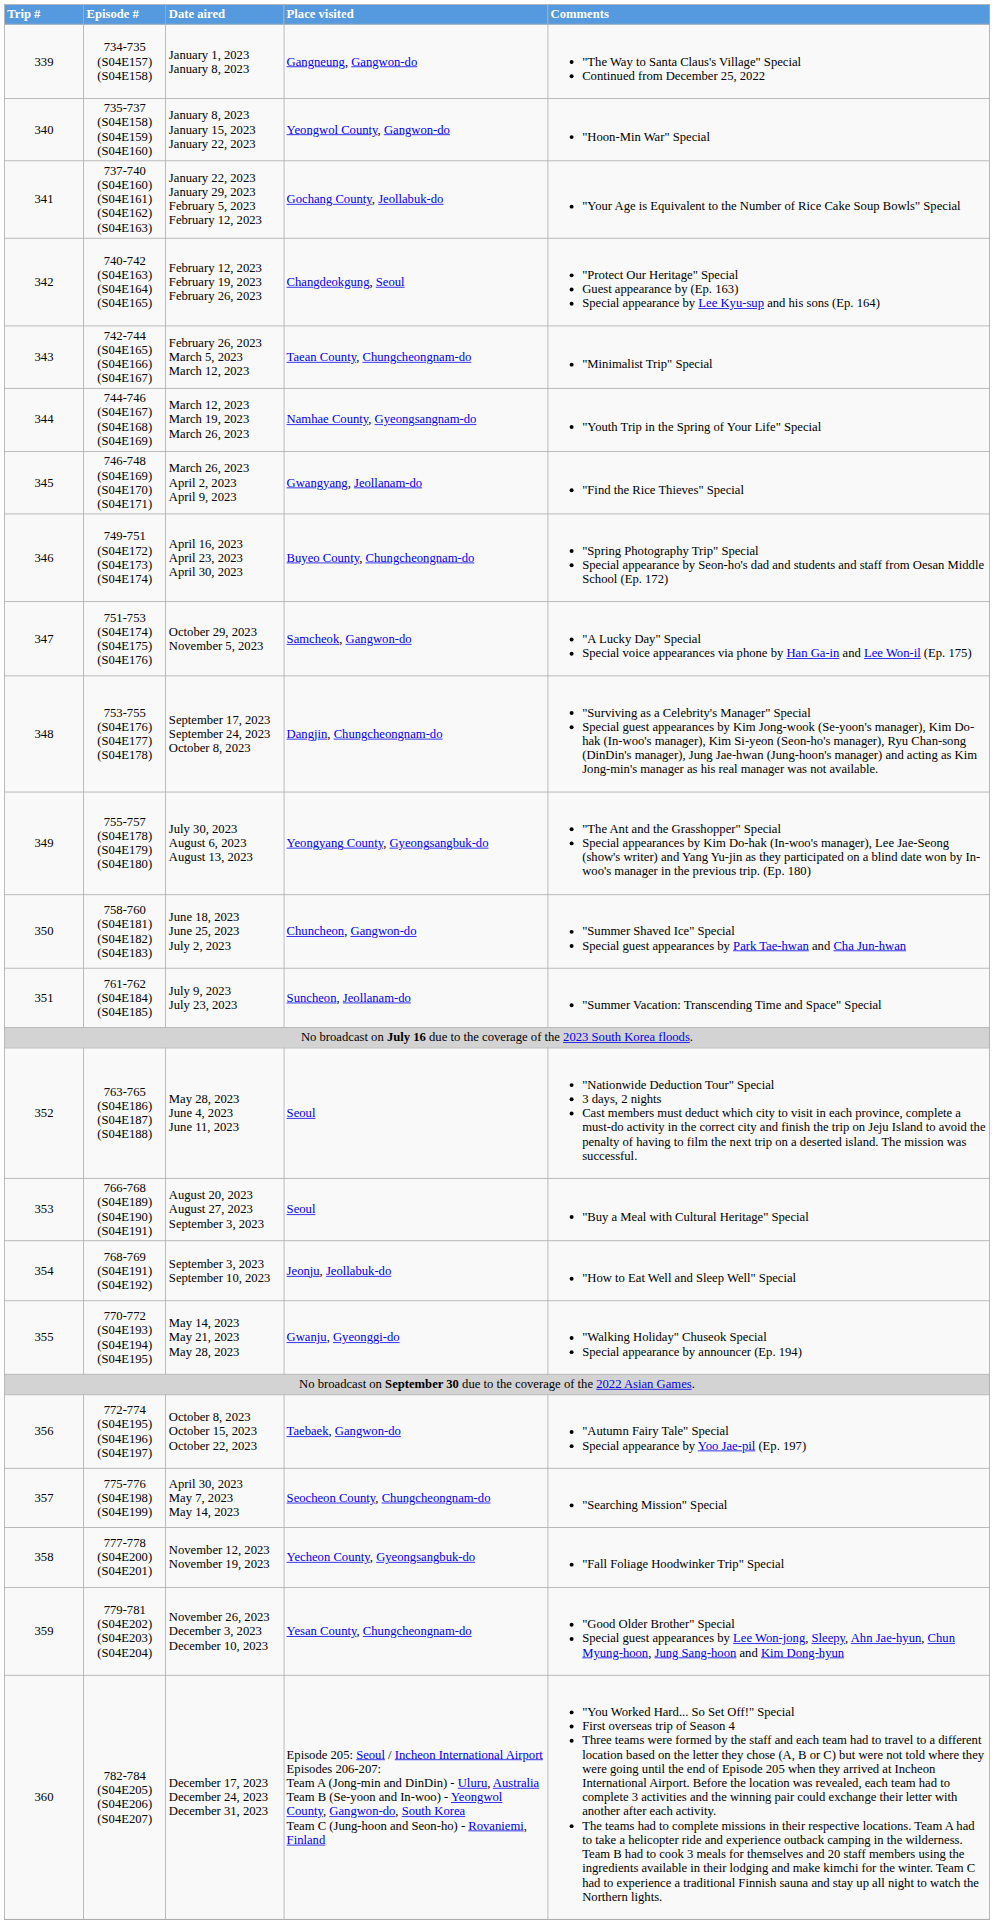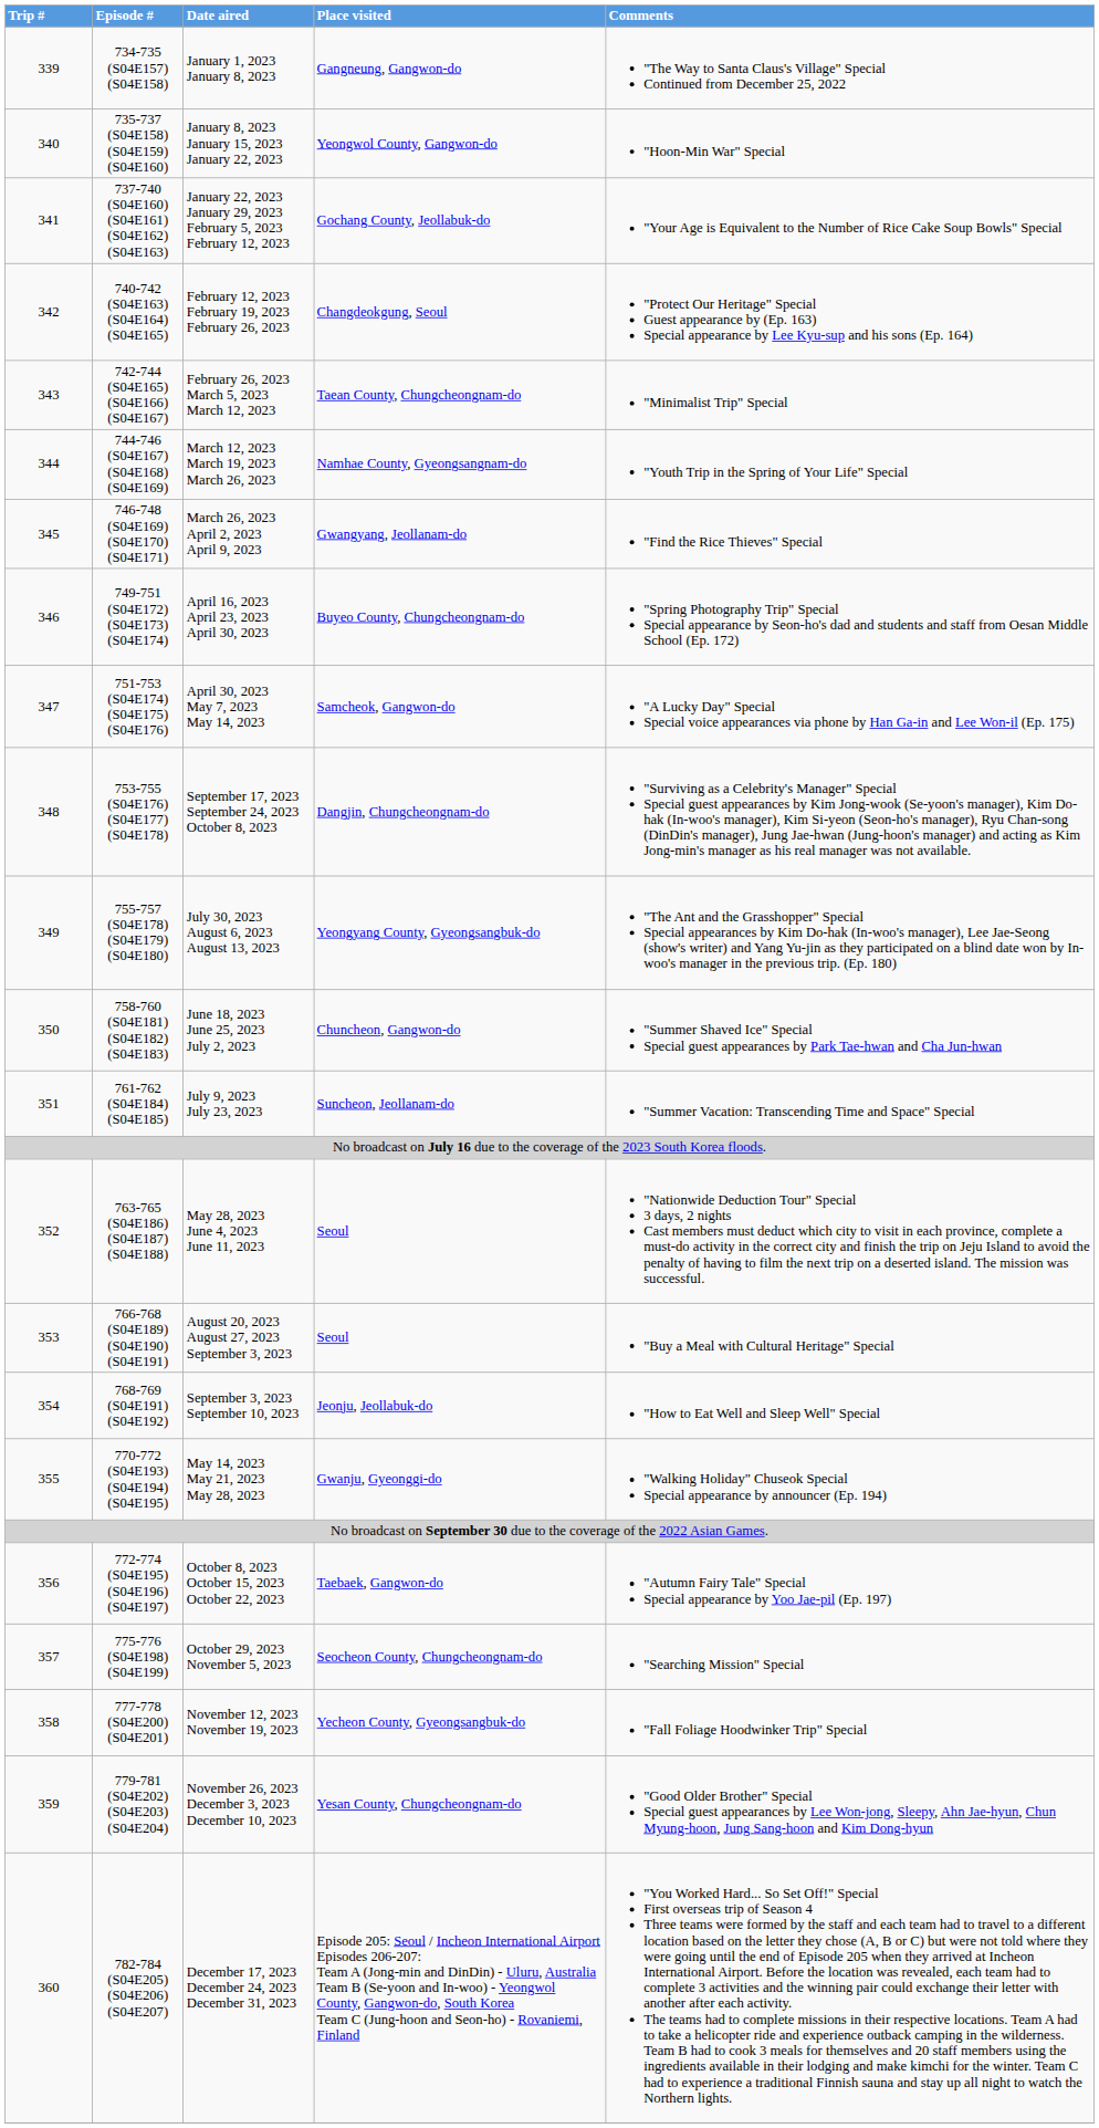 <table class="wikitable">
 <tr>
 <th style="text-align:left; background:#5599df; color:#fff; width:100px;">Trip #</th>
 <th style="text-align:left; background:#5599df; color:#fff; width:100px;">Episode #</th>
 <th style="text-align:left; background:#5599df; color:#fff; width:150px;">Date aired</th>
 <th style="text-align:left; background:#5599df; color:#fff; width:350px;">Place visited</th>
 <th style="text-align:left; background:#5599df; color:#fff; width:600px;">Comments</th>
 </tr>
 <tr>
 <td style="text-align:center;">339</td>
 <td style="text-align:center;">734-735<br>(S04E157)<br>(S04E158)</td>
 <td align="left">January 1, 2023<br>January 8, 2023</td>
 <td align="left"><a href='#'>Gangneung</a>, <a href='#'>Gangwon-do</a></td>
 <td align="left"><br><ul><li>"The Way to Santa Claus's Village" Special</li><li>Continued from December 25, 2022</li></ul></td>
 </tr>
 <tr>
 <td style="text-align:center;">340</td>
 <td style="text-align:center;">735-737<br>(S04E158)<br>(S04E159)<br>(S04E160)</td>
 <td align="left">January 8, 2023<br>January 15, 2023<br>January 22, 2023</td>
 <td align="left"><a href='#'>Yeongwol County</a>, <a href='#'>Gangwon-do</a></td>
 <td align="left"><br><ul><li>"Hoon-Min War" Special</li></ul></td>
 </tr>
 <tr>
 <td style="text-align:center;">341</td>
 <td style="text-align:center;">737-740<br>(S04E160)<br>(S04E161)<br>(S04E162)<br>(S04E163)</td>
 <td align="left">January 22, 2023<br>January 29, 2023<br>February 5, 2023<br>February 12, 2023</td>
 <td align="left"><a href='#'>Gochang County</a>, <a href='#'>Jeollabuk-do</a></td>
 <td align="left"><br><ul><li>"Your Age is Equivalent to the Number of Rice Cake Soup Bowls" Special</li></ul></td>
 </tr>
 <tr>
 <td style="text-align:center;">342</td>
 <td style="text-align:center;">740-742<br>(S04E163)<br>(S04E164)<br>(S04E165)</td>
 <td align="left">February 12, 2023<br>February 19, 2023<br>February 26, 2023</td>
 <td align="left"><a href='#'>Changdeokgung</a>, <a href='#'>Seoul</a></td>
 <td align="left"><br><ul><li>"Protect Our Heritage" Special</li><li>Guest appearance by  (Ep. 163)</li><li>Special appearance by <a href='#'>Lee Kyu-sup</a> and his sons (Ep. 164)</li></ul></td>
 </tr>
 <tr>
 <td style="text-align:center;">343</td>
 <td style="text-align:center;">742-744<br>(S04E165)<br>(S04E166)<br>(S04E167)</td>
 <td align="left">February 26, 2023<br>March 5, 2023<br>March 12, 2023</td>
 <td align="left"><a href='#'>Taean County</a>, <a href='#'>Chungcheongnam-do</a></td>
 <td align="left"><br><ul><li>"Minimalist Trip" Special</li></ul></td>
 </tr>
 <tr>
 <td style="text-align:center;">344</td>
 <td style="text-align:center;">744-746<br>(S04E167)<br>(S04E168)<br>(S04E169)</td>
 <td align="left">March 12, 2023<br>March 19, 2023<br>March 26, 2023</td>
 <td align="left"><a href='#'>Namhae County</a>, <a href='#'>Gyeongsangnam-do</a></td>
 <td align="left"><br><ul><li>"Youth Trip in the Spring of Your Life" Special</li></ul></td>
 </tr>
 <tr>
 <td style="text-align:center;">345</td>
 <td style="text-align:center;">746-748<br>(S04E169)<br>(S04E170)<br>(S04E171)</td>
 <td align="left">March 26, 2023<br>April 2, 2023<br>April 9, 2023</td>
 <td align="left"><a href='#'>Gwangyang</a>, <a href='#'>Jeollanam-do</a></td>
 <td align="left"><br><ul><li>"Find the Rice Thieves" Special</li></ul></td>
 </tr>
 <tr>
 <td style="text-align:center;">346</td>
 <td style="text-align:center;">749-751<br>(S04E172)<br>(S04E173)<br>(S04E174)</td>
 <td align="left">April 16, 2023<br>April 23, 2023<br>April 30, 2023</td>
 <td align="left"><a href='#'>Buyeo County</a>, <a href='#'>Chungcheongnam-do</a></td>
 <td align="left"><br><ul><li>"Spring Photography Trip" Special</li><li>Special appearance by Seon-ho's dad and students and staff from Oesan Middle School (Ep. 172)</li></ul></td>
 </tr>
 <tr>
 <td style="text-align:center;">347</td>
 <td style="text-align:center;">751-753<br>(S04E174)<br>(S04E175)<br>(S04E176)</td>
-<td align="left">October 29, 2023<br>November 5, 2023</td>
+<td align="left">April 30, 2023<br>May 7, 2023<br>May 14, 2023</td>
 <td align="left"><a href='#'>Samcheok</a>, <a href='#'>Gangwon-do</a></td>
 <td align="left"><br><ul><li>"A Lucky Day" Special</li><li>Special voice appearances via phone by <a href='#'>Han Ga-in</a> and <a href='#'>Lee Won-il</a> (Ep. 175)</li></ul></td>
 </tr>
 <tr>
 <td style="text-align:center;">348</td>
 <td style="text-align:center;">753-755<br>(S04E176)<br>(S04E177)<br>(S04E178)</td>
 <td align="left">September 17, 2023<br>September 24, 2023<br>October 8, 2023</td>
 <td align="left"><a href='#'>Dangjin</a>, <a href='#'>Chungcheongnam-do</a></td>
 <td align="left"><br><ul><li>"Surviving as a Celebrity's Manager" Special</li><li>Special guest appearances by Kim Jong-wook (Se-yoon's manager), Kim Do-hak (In-woo's manager), Kim Si-yeon (Seon-ho's manager), Ryu Chan-song (DinDin's manager), Jung Jae-hwan (Jung-hoon's manager) and  acting as Kim Jong-min's manager as his real manager was not available.</li></ul></td>
 </tr>
 <tr>
 <td style="text-align:center;">349</td>
 <td style="text-align:center;">755-757<br>(S04E178)<br>(S04E179)<br>(S04E180)</td>
 <td align="left">July 30, 2023<br>August 6, 2023<br>August 13, 2023</td>
 <td align="left"><a href='#'>Yeongyang County</a>, <a href='#'>Gyeongsangbuk-do</a></td>
 <td align="left"><br><ul><li>"The Ant and the Grasshopper" Special</li><li>Special appearances by Kim Do-hak (In-woo's manager), Lee Jae-Seong (show's writer) and Yang Yu-jin as they participated on a blind date won by In-woo's manager in the previous trip. (Ep. 180)</li></ul></td>
 </tr>
 <tr>
 <td style="text-align:center;">350</td>
 <td style="text-align:center;">758-760<br>(S04E181)<br>(S04E182)<br>(S04E183)</td>
 <td align="left">June 18, 2023<br>June 25, 2023<br>July 2, 2023</td>
 <td align="left"><a href='#'>Chuncheon</a>, <a href='#'>Gangwon-do</a></td>
 <td align="left"><br><ul><li>"Summer Shaved Ice" Special</li><li>Special guest appearances by <a href='#'>Park Tae-hwan</a> and <a href='#'>Cha Jun-hwan</a></li></ul></td>
 </tr>
 <tr>
 <td style="text-align:center;">351</td>
 <td style="text-align:center;">761-762<br>(S04E184)<br>(S04E185)</td>
 <td align="left">July 9, 2023<br>July 23, 2023</td>
 <td align="left"><a href='#'>Suncheon</a>, <a href='#'>Jeollanam-do</a></td>
 <td align="left"><br><ul><li>"Summer Vacation: Transcending Time and Space" Special</li></ul></td>
 </tr>
 <tr>
 <td colspan="5" style="text-align:center;background:Lightgray">No broadcast on <strong>July 16</strong> due to the coverage of the <a href='#'>2023 South Korea floods</a>.</td>
 </tr>
 <tr>
 <td style="text-align:center;">352</td>
 <td style="text-align:center;">763-765<br>(S04E186)<br>(S04E187)<br>(S04E188)</td>
 <td align="left">May 28, 2023<br>June 4, 2023<br>June 11, 2023</td>
 <td align="left"><a href='#'>Seoul</a></td>
 <td align="left"><br><ul><li>"Nationwide Deduction Tour" Special</li><li>3 days, 2 nights</li><li>Cast members must deduct which city to visit in each province, complete a must-do activity in the correct city and finish the trip on Jeju Island to avoid the penalty of having to film the next trip on a deserted island. The mission was successful.</li></ul></td>
 </tr>
 <tr>
 <td style="text-align:center;">353</td>
 <td style="text-align:center;">766-768<br>(S04E189)<br>(S04E190)<br>(S04E191)</td>
 <td align="left">August 20, 2023<br>August 27, 2023<br>September 3, 2023</td>
 <td align="left"><a href='#'>Seoul</a></td>
 <td align="left"><br><ul><li>"Buy a Meal with Cultural Heritage" Special</li></ul></td>
 </tr>
 <tr>
 <td style="text-align:center;">354</td>
 <td style="text-align:center;">768-769<br>(S04E191)<br>(S04E192)</td>
 <td align="left">September 3, 2023<br>September 10, 2023</td>
 <td align="left"><a href='#'>Jeonju</a>, <a href='#'>Jeollabuk-do</a></td>
 <td align="left"><br><ul><li>"How to Eat Well and Sleep Well" Special</li></ul></td>
 </tr>
 <tr>
 <td style="text-align:center;">355</td>
 <td style="text-align:center;">770-772<br>(S04E193)<br>(S04E194)<br>(S04E195)</td>
 <td align="left">May 14, 2023<br>May 21, 2023<br>May 28, 2023</td>
 <td align="left"><a href='#'>Gwanju</a>, <a href='#'>Gyeonggi-do</a></td>
 <td align="left"><br><ul><li>"Walking Holiday" Chuseok Special</li><li>Special appearance by announcer  (Ep. 194)</li></ul></td>
 </tr>
 <tr>
 <td colspan="5" style="text-align:center;background:Lightgray">No broadcast on <strong>September 30</strong> due to the coverage of the <a href='#'>2022 Asian Games</a>.</td>
 </tr>
 <tr>
 <td style="text-align:center;">356</td>
 <td style="text-align:center;">772-774<br>(S04E195)<br>(S04E196)<br>(S04E197)</td>
 <td align="left">October 8, 2023<br>October 15, 2023<br>October 22, 2023</td>
 <td align="left"><a href='#'>Taebaek</a>, <a href='#'>Gangwon-do</a></td>
 <td align="left"><br><ul><li>"Autumn Fairy Tale" Special</li><li>Special appearance by <a href='#'>Yoo Jae-pil</a> (Ep. 197)</li></ul></td>
 </tr>
 <tr>
 <td style="text-align:center;">357</td>
 <td style="text-align:center;">775-776<br>(S04E198)<br>(S04E199)</td>
-<td align="left">April 30, 2023<br>May 7, 2023<br>May 14, 2023</td>
+<td align="left">October 29, 2023<br>November 5, 2023</td>
 <td align="left"><a href='#'>Seocheon County</a>, <a href='#'>Chungcheongnam-do</a></td>
 <td align="left"><br><ul><li>"Searching Mission" Special</li></ul></td>
 </tr>
 <tr>
 <td style="text-align:center;">358</td>
 <td style="text-align:center;">777-778<br>(S04E200)<br>(S04E201)</td>
 <td align="left">November 12, 2023<br>November 19, 2023</td>
 <td align="left"><a href='#'>Yecheon County</a>, <a href='#'>Gyeongsangbuk-do</a></td>
 <td align="left"><br><ul><li>"Fall Foliage Hoodwinker Trip" Special</li></ul></td>
 </tr>
 <tr>
 <td style="text-align:center;">359</td>
 <td style="text-align:center;">779-781<br>(S04E202)<br>(S04E203)<br>(S04E204)</td>
 <td align="left">November 26, 2023<br>December 3, 2023<br>December 10, 2023</td>
 <td align="left"><a href='#'>Yesan County</a>, <a href='#'>Chungcheongnam-do</a></td>
 <td align="left"><br><ul><li>"Good Older Brother" Special</li><li>Special guest appearances by <a href='#'>Lee Won-jong</a>, <a href='#'>Sleepy</a>, <a href='#'>Ahn Jae-hyun</a>, <a href='#'>Chun Myung-hoon</a>, <a href='#'>Jung Sang-hoon</a> and <a href='#'>Kim Dong-hyun</a></li></ul></td>
 </tr>
 <tr>
 <td style="text-align:center;">360</td>
 <td style="text-align:center;">782-784<br>(S04E205)<br>(S04E206)<br>(S04E207)</td>
 <td align="left">December 17, 2023<br>December 24, 2023<br>December 31, 2023</td>
 <td align="left">Episode 205: <a href='#'>Seoul</a> / <a href='#'>Incheon International Airport</a><br>Episodes 206-207:<br>Team A (Jong-min and DinDin) - <a href='#'>Uluru</a>, <a href='#'>Australia</a><br>Team B (Se-yoon and In-woo) - <a href='#'>Yeongwol County</a>, <a href='#'>Gangwon-do</a>, <a href='#'>South Korea</a><br>Team C (Jung-hoon and Seon-ho) - <a href='#'>Rovaniemi</a>, <a href='#'>Finland</a></td>
 <td align="left"><br><ul><li>"You Worked Hard... So Set Off!" Special</li><li>First overseas trip of Season 4</li><li>Three teams were formed by the staff and each team had to travel to a different location based on the letter they chose (A, B or C) but were not told where they were going until the end of Episode 205 when they arrived at Incheon International Airport. Before the location was revealed, each team had to complete 3 activities and the winning pair could exchange their letter with another after each activity.</li><li>The teams had to complete missions in their respective locations. Team A had to take a helicopter ride and experience outback camping in the wilderness. Team B had to cook 3 meals for themselves and 20 staff members using the ingredients available in their lodging and make kimchi for the winter. Team C had to experience a traditional Finnish sauna and stay up all night to watch the Northern lights.</li></ul></td>
 </tr>
 <tr>
 </tr>
 </table>
